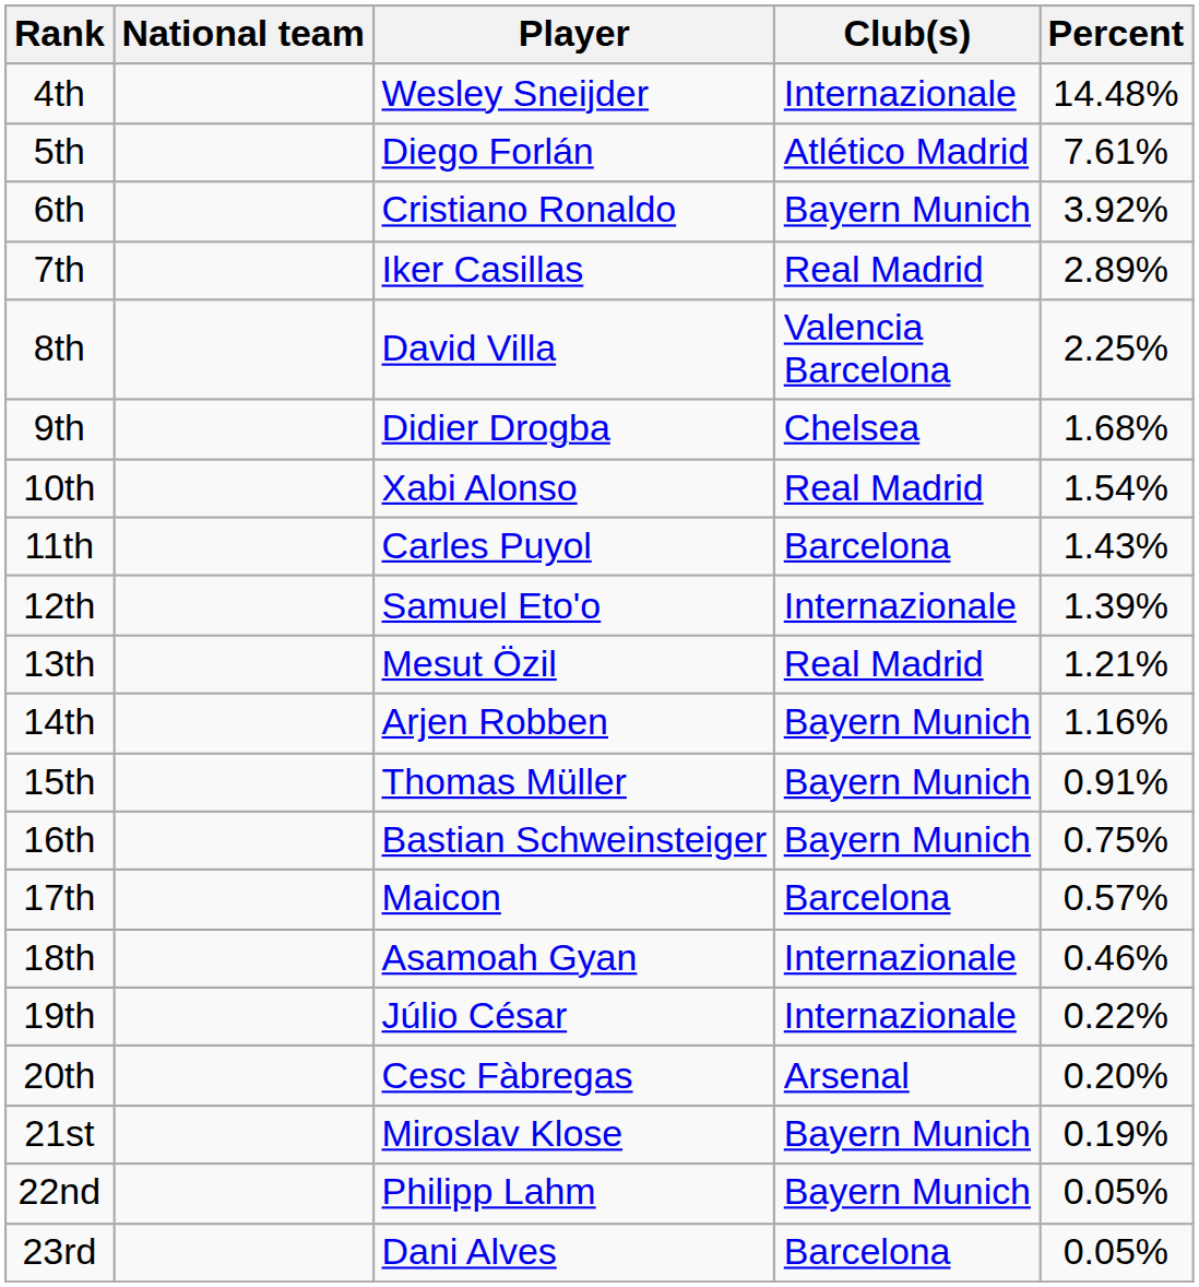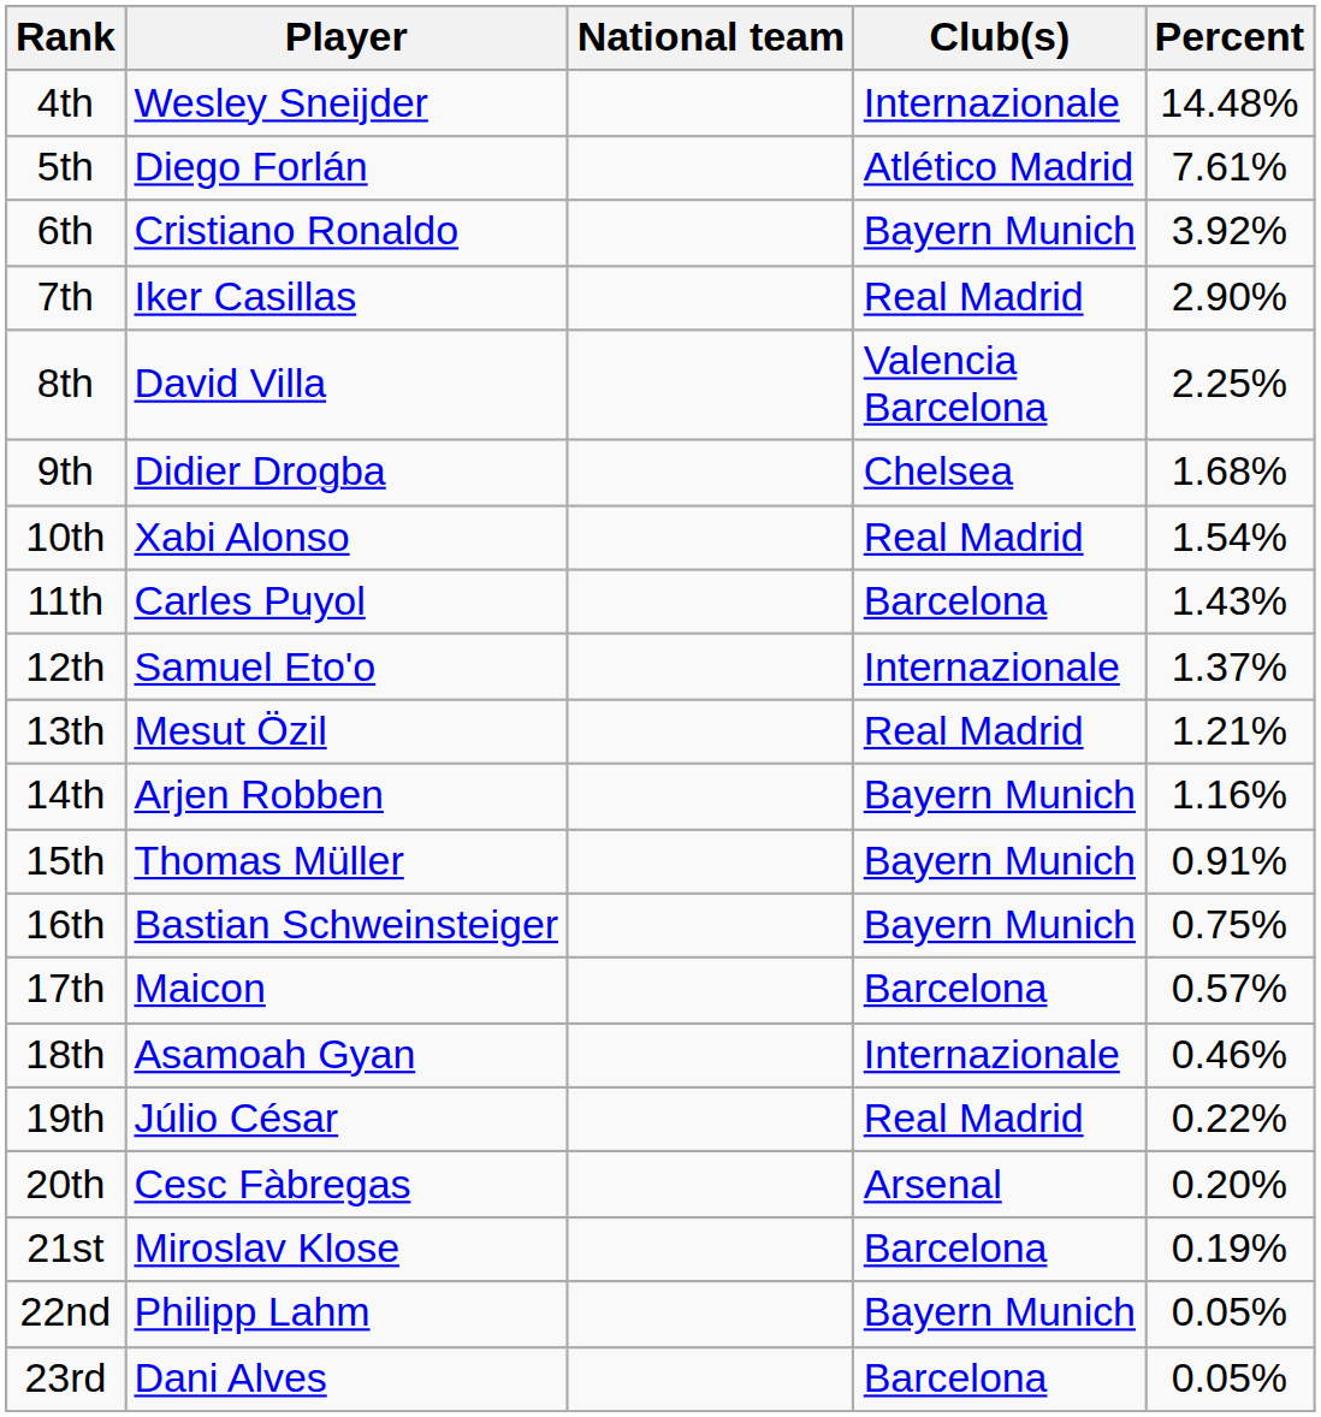 <table class="wikitable">
 <tr>
 <th>Rank</th>
+<th>Player</th>
 <th>National team</th>
-<th>Player</th>
 <th>Club(s)</th>
 <th>Percent</th>
 </tr>
 <tr>
 <td align="center">4th</td>
+<td><a href='#'>Wesley Sneijder</a></td>
 <td></td>
-<td><a href='#'>Wesley Sneijder</a></td>
 <td> <a href='#'>Internazionale</a></td>
 <td align="center">14.48%</td>
 </tr>
 <tr>
 <td align="center">5th</td>
+<td><a href='#'>Diego Forlán</a></td>
 <td></td>
-<td><a href='#'>Diego Forlán</a></td>
 <td> <a href='#'>Atlético Madrid</a></td>
 <td align="center">7.61%</td>
 </tr>
 <tr>
 <td align="center">6th</td>
+<td><a href='#'>Cristiano Ronaldo</a></td>
 <td></td>
-<td><a href='#'>Cristiano Ronaldo</a></td>
 <td> <a href='#'>Bayern Munich</a></td>
 <td align="center">3.92%</td>
 </tr>
 <tr>
 <td align="center">7th</td>
+<td><a href='#'>Iker Casillas</a></td>
 <td></td>
-<td><a href='#'>Iker Casillas</a></td>
 <td> <a href='#'>Real Madrid</a></td>
-<td align="center">2.89%</td>
+<td align="center">2.90%</td>
 </tr>
 <tr>
 <td align="center">8th</td>
+<td><a href='#'>David Villa</a></td>
 <td></td>
-<td><a href='#'>David Villa</a></td>
 <td> <a href='#'>Valencia</a><br> <a href='#'>Barcelona</a></td>
 <td align="center">2.25%</td>
 </tr>
 <tr>
 <td align="center">9th</td>
+<td><a href='#'>Didier Drogba</a></td>
 <td></td>
-<td><a href='#'>Didier Drogba</a></td>
 <td> <a href='#'>Chelsea</a></td>
 <td align="center">1.68%</td>
 </tr>
 <tr>
 <td align="center">10th</td>
+<td><a href='#'>Xabi Alonso</a></td>
 <td></td>
-<td><a href='#'>Xabi Alonso</a></td>
 <td> <a href='#'>Real Madrid</a></td>
 <td align="center">1.54%</td>
 </tr>
 <tr>
 <td align="center">11th</td>
+<td><a href='#'>Carles Puyol</a></td>
 <td></td>
-<td><a href='#'>Carles Puyol</a></td>
 <td> <a href='#'>Barcelona</a></td>
 <td align="center">1.43%</td>
 </tr>
 <tr>
 <td align="center">12th</td>
+<td><a href='#'>Samuel Eto'o</a></td>
 <td></td>
-<td><a href='#'>Samuel Eto'o</a></td>
 <td> <a href='#'>Internazionale</a></td>
-<td align="center">1.39%</td>
+<td align="center">1.37%</td>
 </tr>
 <tr>
 <td align="center">13th</td>
+<td><a href='#'>Mesut Özil</a></td>
 <td></td>
-<td><a href='#'>Mesut Özil</a></td>
 <td> <a href='#'>Real Madrid</a></td>
 <td align="center">1.21%</td>
 </tr>
 <tr>
 <td align="center">14th</td>
+<td><a href='#'>Arjen Robben</a></td>
 <td></td>
-<td><a href='#'>Arjen Robben</a></td>
 <td> <a href='#'>Bayern Munich</a></td>
 <td align="center">1.16%</td>
 </tr>
 <tr>
 <td align="center">15th</td>
+<td><a href='#'>Thomas Müller</a></td>
 <td></td>
-<td><a href='#'>Thomas Müller</a></td>
 <td> <a href='#'>Bayern Munich</a></td>
 <td align="center">0.91%</td>
 </tr>
 <tr>
 <td align="center">16th</td>
+<td><a href='#'>Bastian Schweinsteiger</a></td>
 <td></td>
-<td><a href='#'>Bastian Schweinsteiger</a></td>
 <td> <a href='#'>Bayern Munich</a></td>
 <td align="center">0.75%</td>
 </tr>
 <tr>
 <td align="center">17th</td>
+<td><a href='#'>Maicon</a></td>
 <td></td>
-<td><a href='#'>Maicon</a></td>
 <td> <a href='#'>Barcelona</a></td>
 <td align="center">0.57%</td>
 </tr>
 <tr>
 <td align="center">18th</td>
+<td><a href='#'>Asamoah Gyan</a></td>
 <td></td>
-<td><a href='#'>Asamoah Gyan</a></td>
 <td> <a href='#'>Internazionale</a></td>
 <td align="center">0.46%</td>
 </tr>
 <tr>
 <td align="center">19th</td>
+<td><a href='#'>Júlio César</a></td>
 <td></td>
-<td><a href='#'>Júlio César</a></td>
-<td> <a href='#'>Internazionale</a></td>
+<td> <a href='#'>Real Madrid</a></td>
 <td align="center">0.22%</td>
 </tr>
 <tr>
 <td align="center">20th</td>
+<td><a href='#'>Cesc Fàbregas</a></td>
 <td></td>
-<td><a href='#'>Cesc Fàbregas</a></td>
 <td> <a href='#'>Arsenal</a></td>
 <td align="center">0.20%</td>
 </tr>
 <tr>
 <td align="center">21st</td>
+<td><a href='#'>Miroslav Klose</a></td>
 <td></td>
-<td><a href='#'>Miroslav Klose</a></td>
-<td> <a href='#'>Bayern Munich</a></td>
+<td> <a href='#'>Barcelona</a></td>
 <td align="center">0.19%</td>
 </tr>
 <tr>
 <td align="center">22nd</td>
+<td><a href='#'>Philipp Lahm</a></td>
 <td></td>
-<td><a href='#'>Philipp Lahm</a></td>
 <td> <a href='#'>Bayern Munich</a></td>
 <td align="center">0.05%</td>
 </tr>
 <tr>
 <td align="center">23rd</td>
+<td><a href='#'>Dani Alves</a></td>
 <td></td>
-<td><a href='#'>Dani Alves</a></td>
 <td> <a href='#'>Barcelona</a></td>
 <td align="center">0.05%</td>
 </tr>
 </table>
